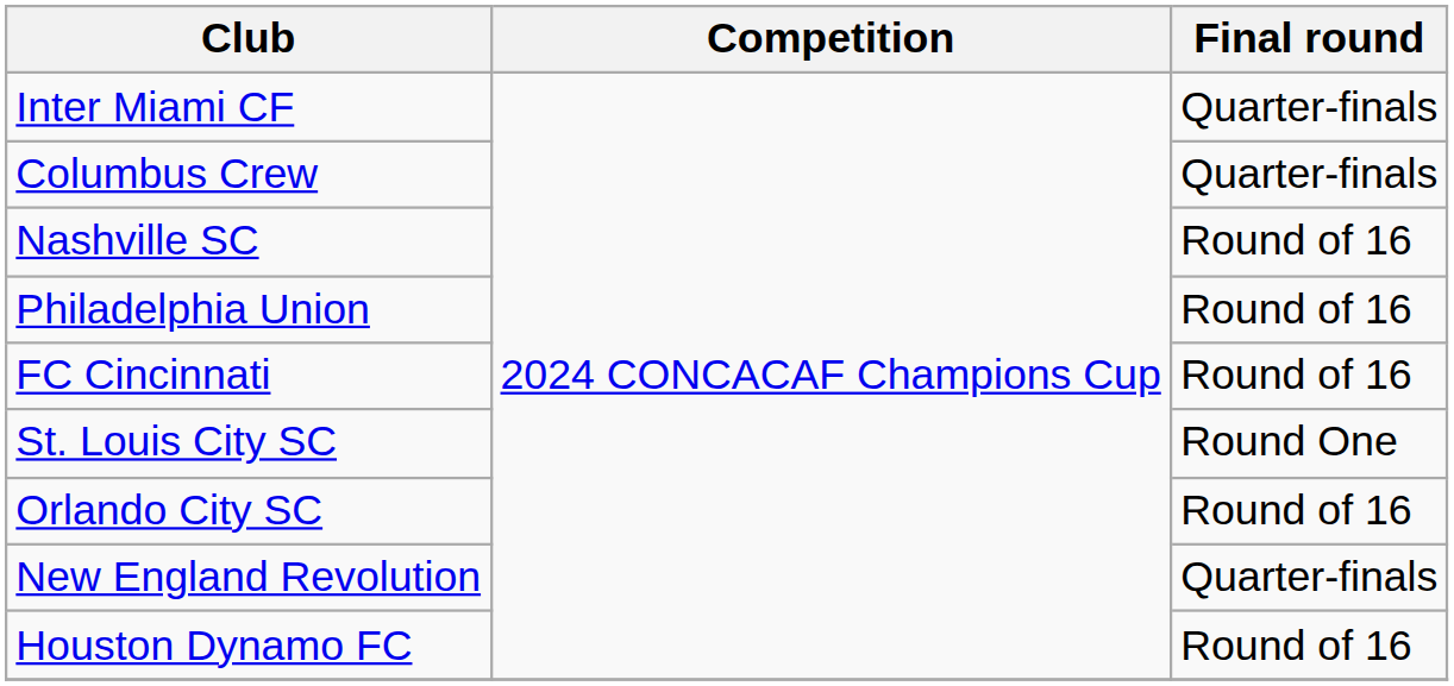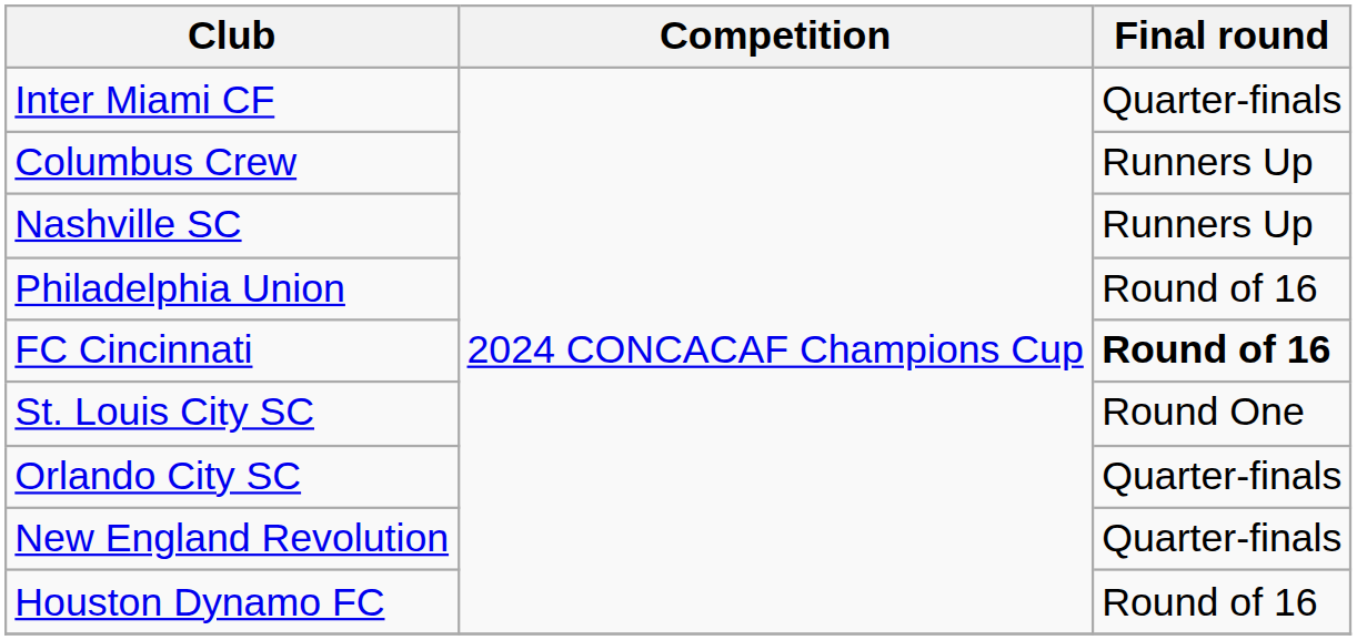 <table class="wikitable">
 <tr>
 <th>Club</th>
 <th>Competition</th>
 <th>Final round</th>
 </tr>
 <tr>
 <td><a href='#'>Inter Miami CF</a></td>
 <td rowspan=9><a href='#'>2024 CONCACAF Champions Cup</a></td>
 <td>Quarter-finals</td>
 </tr>
 <tr>
 <td><a href='#'>Columbus Crew</a></td>
-<td>Quarter-finals</td>
+<td>Runners Up</td>
 </tr>
 <tr>
 <td><a href='#'>Nashville SC</a></td>
-<td>Round of 16</td>
+<td>Runners Up</td>
 </tr>
 <tr>
 <td><a href='#'>Philadelphia Union</a></td>
 <td>Round of 16</td>
 </tr>
 <tr>
 <td><a href='#'>FC Cincinnati</a></td>
-<td>Round of 16</td>
+<td><strong>Round of 16</strong></td>
 </tr>
 <tr>
 <td><a href='#'>St. Louis City SC</a></td>
 <td>Round One</td>
 </tr>
 <tr>
 <td><a href='#'>Orlando City SC</a></td>
-<td>Round of 16</td>
+<td>Quarter-finals</td>
 </tr>
 <tr>
 <td><a href='#'>New England Revolution</a></td>
 <td>Quarter-finals</td>
 </tr>
 <tr>
 <td><a href='#'>Houston Dynamo FC</a></td>
 <td>Round of 16</td>
 </tr>
 <tr>
 </tr>
 <tr>
 </tr>
 </table>
